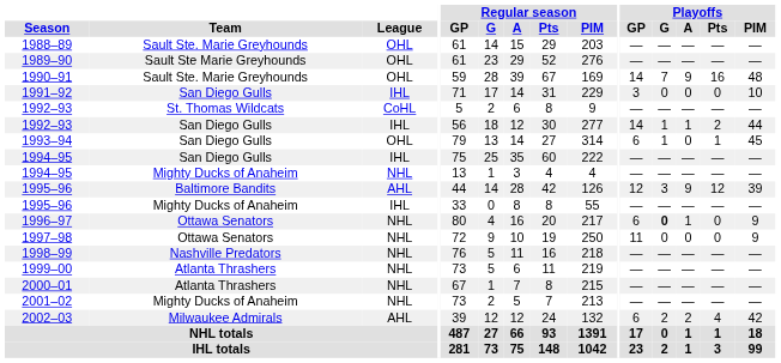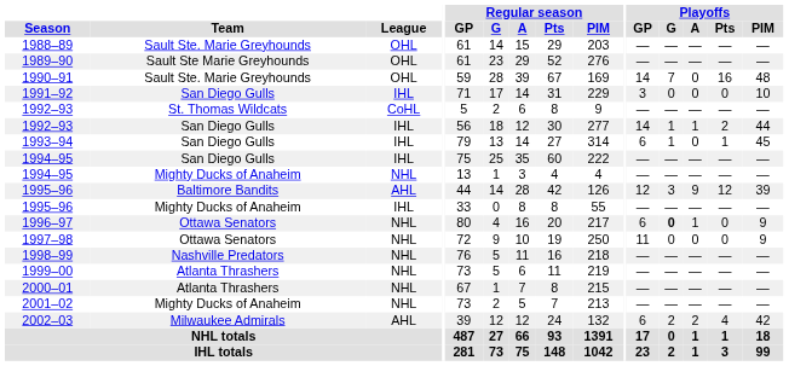 <table border="0" cellpadding="1" cellspacing="0" style="text-align:center; width:60em">
 <tr bgcolor="#e0e0e0">
 <th colspan="3" bgcolor="#ffffff"></th>
 <th rowspan="100" bgcolor="#ffffff"></th>
 <th colspan="5"><a href='#'>Regular season</a></th>
 <th rowspan="100" bgcolor="#ffffff"></th>
 <th colspan="5"><a href='#'>Playoffs</a></th>
 </tr>
 <tr bgcolor="#e0e0e0">
 <th><a href='#'>Season</a></th>
 <th>Team</th>
 <th>League</th>
 <th>GP</th>
 <th><a href='#'>G</a></th>
 <th><a href='#'>A</a></th>
 <th><a href='#'>Pts</a></th>
 <th><a href='#'>PIM</a></th>
 <th>GP</th>
 <th>G</th>
 <th>A</th>
 <th>Pts</th>
 <th>PIM</th>
 </tr>
 <tr>
 <td><a href='#'>1988–89</a></td>
 <td><a href='#'>Sault Ste. Marie Greyhounds</a></td>
 <td><a href='#'>OHL</a></td>
 <td>61</td>
 <td>14</td>
 <td>15</td>
 <td>29</td>
 <td>203</td>
 <td>—</td>
 <td>—</td>
 <td>—</td>
 <td>—</td>
 <td>—</td>
 </tr>
 <tr bgcolor="#f0f0f0">
 <td><a href='#'>1989–90</a></td>
 <td>Sault Ste Marie Greyhounds</td>
 <td>OHL</td>
 <td>61</td>
 <td>23</td>
 <td>29</td>
 <td>52</td>
 <td>276</td>
 <td>—</td>
 <td>—</td>
 <td>—</td>
 <td>—</td>
 <td>—</td>
 </tr>
 <tr>
 <td><a href='#'>1990–91</a></td>
 <td>Sault Ste. Marie Greyhounds</td>
 <td>OHL</td>
 <td>59</td>
 <td>28</td>
 <td>39</td>
 <td>67</td>
 <td>169</td>
 <td>14</td>
 <td>7</td>
-<td>9</td>
+<td>0</td>
 <td>16</td>
 <td>48</td>
 </tr>
 <tr bgcolor="#f0f0f0">
 <td><a href='#'>1991–92</a></td>
 <td><a href='#'>San Diego Gulls</a></td>
 <td><a href='#'>IHL</a></td>
 <td>71</td>
 <td>17</td>
 <td>14</td>
 <td>31</td>
 <td>229</td>
 <td>3</td>
 <td>0</td>
 <td>0</td>
 <td>0</td>
 <td>10</td>
 </tr>
 <tr>
 <td><a href='#'>1992–93</a></td>
 <td><a href='#'>St. Thomas Wildcats</a></td>
 <td><a href='#'>CoHL</a></td>
 <td>5</td>
 <td>2</td>
 <td>6</td>
 <td>8</td>
 <td>9</td>
 <td>—</td>
 <td>—</td>
 <td>—</td>
 <td>—</td>
 <td>—</td>
 </tr>
 <tr bgcolor="#f0f0f0">
 <td><a href='#'>1992–93</a></td>
 <td>San Diego Gulls</td>
 <td>IHL</td>
 <td>56</td>
 <td>18</td>
 <td>12</td>
 <td>30</td>
 <td>277</td>
 <td>14</td>
 <td>1</td>
 <td>1</td>
 <td>2</td>
 <td>44</td>
 </tr>
 <tr>
 <td><a href='#'>1993–94</a></td>
 <td>San Diego Gulls</td>
-<td>OHL</td>
+<td>IHL</td>
 <td>79</td>
 <td>13</td>
 <td>14</td>
 <td>27</td>
 <td>314</td>
 <td>6</td>
 <td>1</td>
 <td>0</td>
 <td>1</td>
 <td>45</td>
 </tr>
 <tr bgcolor="#f0f0f0">
 <td><a href='#'>1994–95</a></td>
 <td>San Diego Gulls</td>
 <td>IHL</td>
 <td>75</td>
 <td>25</td>
 <td>35</td>
 <td>60</td>
 <td>222</td>
 <td>—</td>
 <td>—</td>
 <td>—</td>
 <td>—</td>
 <td>—</td>
 </tr>
 <tr>
 <td><a href='#'>1994–95</a></td>
 <td><a href='#'>Mighty Ducks of Anaheim</a></td>
 <td><a href='#'>NHL</a></td>
 <td>13</td>
 <td>1</td>
 <td>3</td>
 <td>4</td>
 <td>4</td>
 <td>—</td>
 <td>—</td>
 <td>—</td>
 <td>—</td>
 <td>—</td>
 </tr>
 <tr bgcolor="#f0f0f0">
 <td><a href='#'>1995–96</a></td>
 <td><a href='#'>Baltimore Bandits</a></td>
 <td><a href='#'>AHL</a></td>
 <td>44</td>
 <td>14</td>
 <td>28</td>
 <td>42</td>
 <td>126</td>
 <td>12</td>
 <td>3</td>
 <td>9</td>
 <td>12</td>
 <td>39</td>
 </tr>
 <tr>
 <td><a href='#'>1995–96</a></td>
 <td>Mighty Ducks of Anaheim</td>
 <td>IHL</td>
 <td>33</td>
 <td>0</td>
 <td>8</td>
 <td>8</td>
 <td>55</td>
 <td>—</td>
 <td>—</td>
 <td>—</td>
 <td>—</td>
 <td>—</td>
 </tr>
 <tr bgcolor="#f0f0f0">
 <td><a href='#'>1996–97</a></td>
 <td><a href='#'>Ottawa Senators</a></td>
 <td>NHL</td>
 <td>80</td>
 <td>4</td>
 <td>16</td>
 <td>20</td>
 <td>217</td>
 <td>6</td>
 <td><strong>0</strong></td>
 <td>1</td>
 <td>0</td>
 <td>9</td>
 </tr>
 <tr>
 <td><a href='#'>1997–98</a></td>
 <td>Ottawa Senators</td>
 <td>NHL</td>
 <td>72</td>
 <td>9</td>
 <td>10</td>
 <td>19</td>
 <td>250</td>
 <td>11</td>
 <td>0</td>
 <td>0</td>
 <td>0</td>
 <td>9</td>
 </tr>
 <tr bgcolor="#f0f0f0">
 <td><a href='#'>1998–99</a></td>
 <td><a href='#'>Nashville Predators</a></td>
 <td>NHL</td>
 <td>76</td>
 <td>5</td>
 <td>11</td>
 <td>16</td>
 <td>218</td>
 <td>—</td>
 <td>—</td>
 <td>—</td>
 <td>—</td>
 <td>—</td>
 </tr>
 <tr>
 <td><a href='#'>1999–00</a></td>
 <td><a href='#'>Atlanta Thrashers</a></td>
 <td>NHL</td>
 <td>73</td>
 <td>5</td>
 <td>6</td>
 <td>11</td>
 <td>219</td>
 <td>—</td>
 <td>—</td>
 <td>—</td>
 <td>—</td>
 <td>—</td>
 </tr>
 <tr bgcolor="#f0f0f0">
 <td><a href='#'>2000–01</a></td>
 <td>Atlanta Thrashers</td>
 <td>NHL</td>
 <td>67</td>
 <td>1</td>
 <td>7</td>
 <td>8</td>
 <td>215</td>
 <td>—</td>
 <td>—</td>
 <td>—</td>
 <td>—</td>
 <td>—</td>
 </tr>
 <tr>
 <td><a href='#'>2001–02</a></td>
 <td>Mighty Ducks of Anaheim</td>
 <td>NHL</td>
 <td>73</td>
 <td>2</td>
 <td>5</td>
 <td>7</td>
 <td>213</td>
 <td>—</td>
 <td>—</td>
 <td>—</td>
 <td>—</td>
 <td>—</td>
 </tr>
 <tr bgcolor="#f0f0f0">
 <td><a href='#'>2002–03</a></td>
 <td><a href='#'>Milwaukee Admirals</a></td>
 <td>AHL</td>
 <td>39</td>
 <td>12</td>
 <td>12</td>
 <td>24</td>
 <td>132</td>
 <td>6</td>
 <td>2</td>
 <td>2</td>
 <td>4</td>
 <td>42</td>
 </tr>
 <tr bgcolor="#e0e0e0">
 <th colspan="3">NHL totals</th>
 <th>487</th>
 <th>27</th>
 <th>66</th>
 <th>93</th>
 <th>1391</th>
 <th>17</th>
 <th>0</th>
 <th>1</th>
 <th>1</th>
 <th>18</th>
 </tr>
 <tr bgcolor="#e0e0e0">
 <th colspan="3">IHL totals</th>
 <th>281</th>
 <th>73</th>
 <th>75</th>
 <th>148</th>
 <th>1042</th>
 <th>23</th>
 <th>2</th>
 <th>1</th>
 <th>3</th>
 <th>99</th>
 </tr>
 </table>
